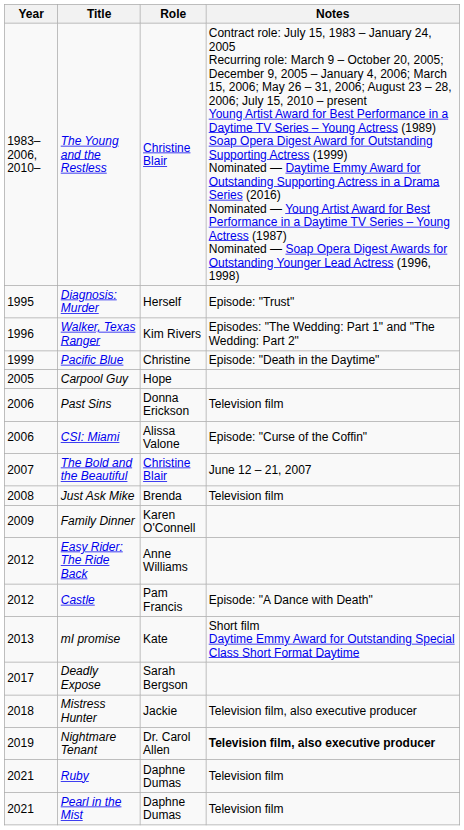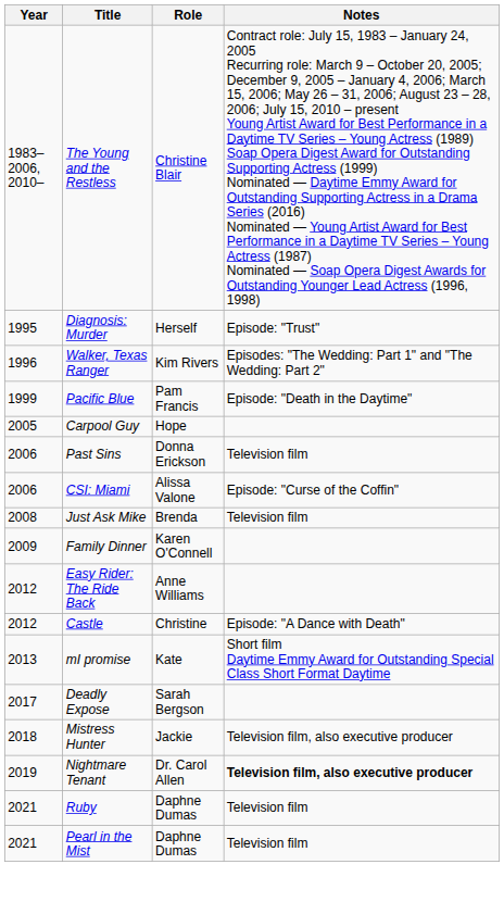 <table class="wikitable sortable">
 <tr>
 <th>Year</th>
 <th>Title</th>
 <th>Role</th>
 <th class="unsortable">Notes</th>
 </tr>
 <tr>
 <td>1983–2006, 2010–</td>
 <td><em><a href='#'>The Young and the Restless</a></em></td>
 <td><a href='#'>Christine Blair</a></td>
 <td>Contract role: July 15, 1983 – January 24, 2005 <br> Recurring role: March 9 – October 20, 2005; December 9, 2005 – January 4, 2006; March 15, 2006; May 26 – 31, 2006; August 23 – 28, 2006; July 15, 2010 – present<br><a href='#'>Young Artist Award for Best Performance in a Daytime TV Series – Young Actress</a> (1989)<br><a href='#'>Soap Opera Digest Award for Outstanding Supporting Actress</a> (1999)<br>Nominated — <a href='#'>Daytime Emmy Award for Outstanding Supporting Actress in a Drama Series</a> (2016)<br>Nominated — <a href='#'>Young Artist Award for Best Performance in a Daytime TV Series – Young Actress</a> (1987)<br>Nominated — <a href='#'>Soap Opera Digest Awards for Outstanding Younger Lead Actress</a> (1996, 1998)</td>
 </tr>
 <tr>
 <td>1995</td>
 <td><em><a href='#'>Diagnosis: Murder</a></em></td>
 <td>Herself</td>
 <td>Episode: "Trust"</td>
 </tr>
 <tr>
 <td>1996</td>
 <td><em><a href='#'>Walker, Texas Ranger</a></em></td>
 <td>Kim Rivers</td>
 <td>Episodes: "The Wedding: Part 1" and "The Wedding: Part 2"</td>
 </tr>
 <tr>
 <td>1999</td>
 <td><em><a href='#'>Pacific Blue</a></em></td>
-<td>Christine</td>
+<td>Pam Francis</td>
 <td>Episode: "Death in the Daytime"</td>
 </tr>
 <tr>
 <td>2005</td>
 <td><em>Carpool Guy</em></td>
 <td>Hope</td>
 <td></td>
 </tr>
 <tr>
 <td>2006</td>
 <td><em>Past Sins</em></td>
 <td>Donna Erickson</td>
 <td>Television film</td>
 </tr>
 <tr>
 <td>2006</td>
 <td><em><a href='#'>CSI: Miami</a></em></td>
 <td>Alissa Valone</td>
 <td>Episode: "Curse of the Coffin"</td>
-</tr>
-<tr>
-<td>2007</td>
-<td><em><a href='#'>The Bold and the Beautiful</a></em></td>
-<td><a href='#'>Christine Blair</a></td>
-<td>June 12 – 21, 2007</td>
 </tr>
 <tr>
 <td>2008</td>
 <td><em>Just Ask Mike</em></td>
 <td>Brenda</td>
 <td>Television film</td>
 </tr>
 <tr>
 <td>2009</td>
 <td><em>Family Dinner</em></td>
 <td>Karen O'Connell</td>
 <td></td>
 </tr>
 <tr>
 <td>2012</td>
 <td><em><a href='#'>Easy Rider: The Ride Back</a></em></td>
 <td>Anne Williams</td>
 <td></td>
 </tr>
 <tr>
 <td>2012</td>
 <td><em><a href='#'>Castle</a></em></td>
-<td>Pam Francis</td>
+<td>Christine</td>
 <td>Episode: "A Dance with Death"</td>
 </tr>
 <tr>
 <td>2013</td>
 <td><em>mI promise</em></td>
 <td>Kate</td>
 <td>Short film<br><a href='#'>Daytime Emmy Award for Outstanding Special Class Short Format Daytime</a></td>
 </tr>
 <tr>
 <td>2017</td>
 <td><em>Deadly Expose</em></td>
 <td>Sarah Bergson</td>
 <td></td>
 </tr>
 <tr>
 <td>2018</td>
 <td><em>Mistress Hunter</em></td>
 <td>Jackie</td>
 <td>Television film, also executive producer</td>
 </tr>
 <tr>
 <td>2019</td>
 <td><em>Nightmare Tenant</em></td>
 <td>Dr. Carol Allen</td>
 <td><strong>Television film, also executive producer</strong></td>
 </tr>
 <tr>
 <td>2021</td>
 <td><em><a href='#'>Ruby</a></em></td>
 <td>Daphne Dumas</td>
 <td>Television film</td>
 </tr>
 <tr>
 <td>2021</td>
 <td><em><a href='#'>Pearl in the Mist</a></em></td>
 <td>Daphne Dumas</td>
 <td>Television film</td>
 </tr>
 </table>
